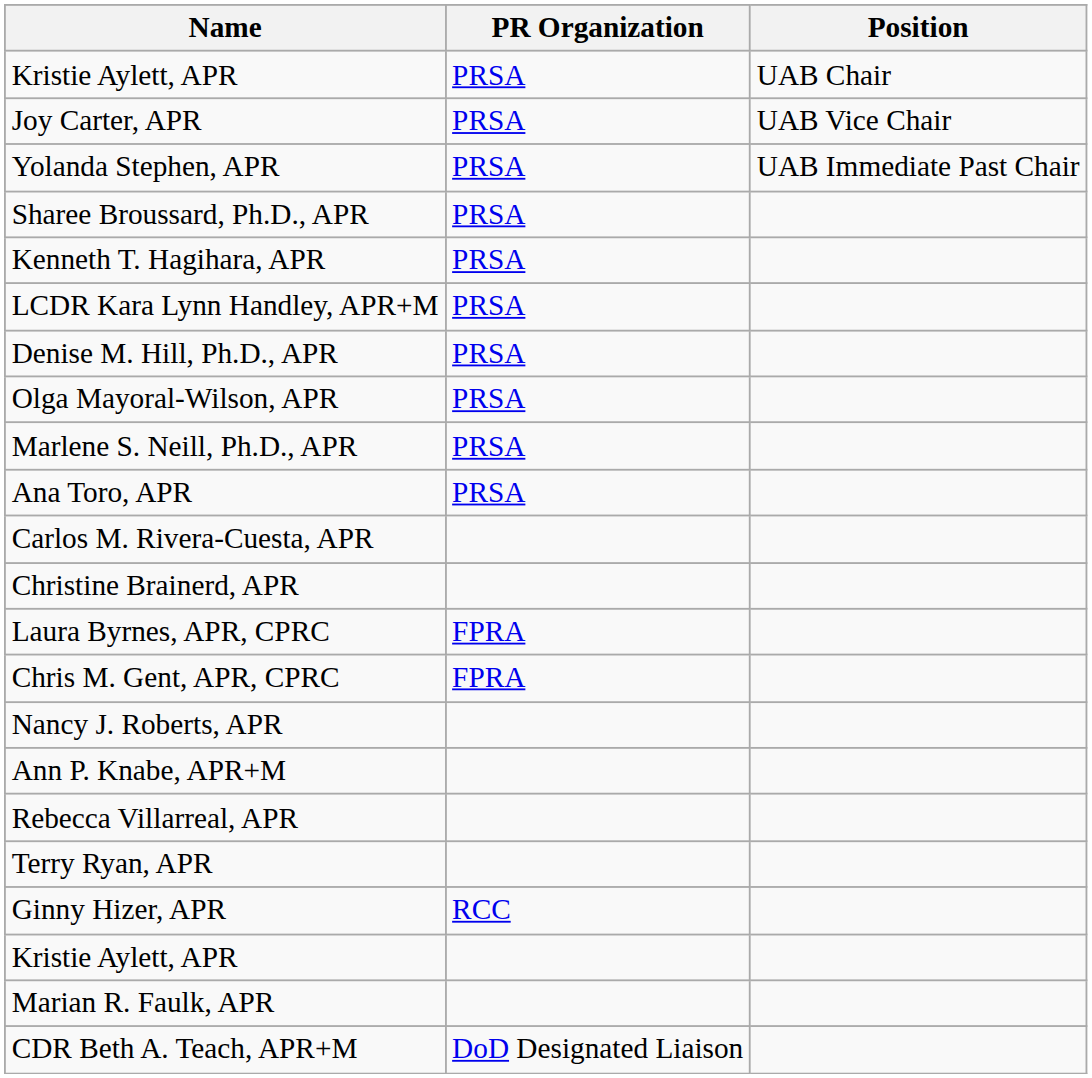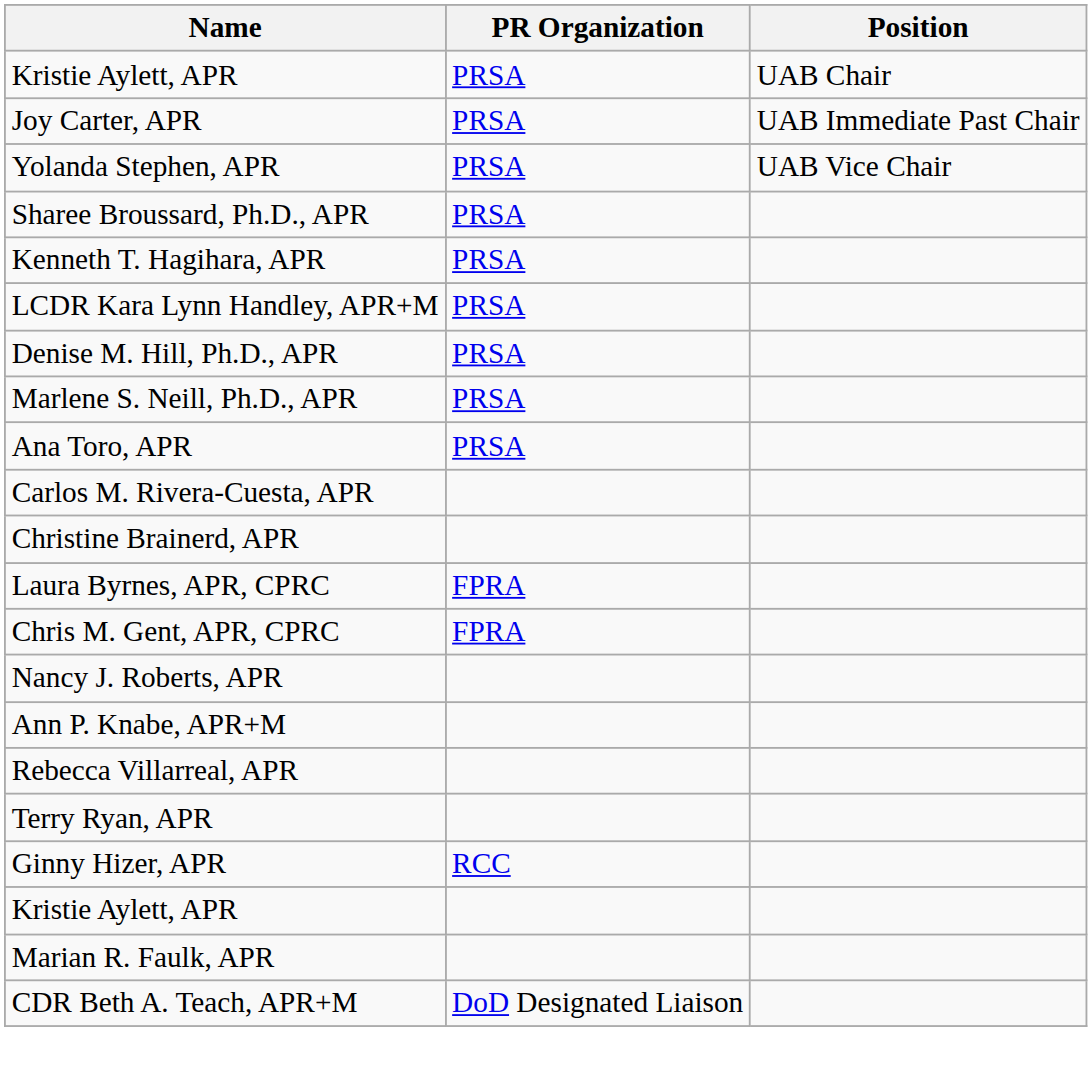 <table class="wikitable">
 <tr>
 <th>Name</th>
 <th>PR Organization</th>
 <th>Position</th>
 </tr>
 <tr>
 <td>Kristie Aylett, APR</td>
 <td><a href='#'>PRSA</a></td>
 <td>UAB Chair</td>
 </tr>
 <tr>
 <td>Joy Carter, APR</td>
 <td><a href='#'>PRSA</a></td>
-<td>UAB Vice Chair</td>
+<td>UAB Immediate Past Chair</td>
 </tr>
 <tr>
 <td>Yolanda Stephen, APR</td>
 <td><a href='#'>PRSA</a></td>
-<td>UAB Immediate Past Chair</td>
+<td>UAB Vice Chair</td>
 </tr>
 <tr>
 <td>Sharee Broussard, Ph.D., APR</td>
 <td><a href='#'>PRSA</a></td>
 <td></td>
 </tr>
 <tr>
 <td>Kenneth T. Hagihara, APR</td>
 <td><a href='#'>PRSA</a></td>
 <td></td>
 </tr>
 <tr>
 <td>LCDR Kara Lynn Handley, APR+M</td>
 <td><a href='#'>PRSA</a></td>
 <td></td>
 </tr>
 <tr>
 <td>Denise M. Hill, Ph.D., APR</td>
-<td><a href='#'>PRSA</a></td>
-<td></td>
-</tr>
-<tr>
-<td>Olga Mayoral-Wilson, APR</td>
 <td><a href='#'>PRSA</a></td>
 <td></td>
 </tr>
 <tr>
 <td>Marlene S. Neill, Ph.D., APR</td>
 <td><a href='#'>PRSA</a></td>
 <td></td>
 </tr>
 <tr>
 <td>Ana Toro, APR</td>
 <td><a href='#'>PRSA</a></td>
 <td></td>
 </tr>
 <tr>
 <td>Carlos M. Rivera-Cuesta, APR</td>
 <td></td>
 <td></td>
 </tr>
 <tr>
 <td>Christine Brainerd, APR</td>
 <td></td>
 <td></td>
 </tr>
 <tr>
 <td>Laura Byrnes, APR, CPRC</td>
 <td><a href='#'>FPRA</a></td>
 <td></td>
 </tr>
 <tr>
 <td>Chris M. Gent, APR, CPRC</td>
 <td><a href='#'>FPRA</a></td>
 <td></td>
 </tr>
 <tr>
 <td>Nancy J. Roberts, APR</td>
 <td></td>
 <td></td>
 </tr>
 <tr>
 <td>Ann P. Knabe, APR+M</td>
 <td></td>
 <td></td>
 </tr>
 <tr>
 <td>Rebecca Villarreal, APR</td>
 <td></td>
 <td></td>
 </tr>
 <tr>
 <td>Terry Ryan, APR</td>
 <td></td>
 <td></td>
 </tr>
 <tr>
 <td>Ginny Hizer, APR</td>
 <td><a href='#'>RCC</a></td>
 <td></td>
 </tr>
 <tr>
 <td>Kristie Aylett, APR</td>
 <td></td>
 <td></td>
 </tr>
 <tr>
 <td>Marian R. Faulk, APR</td>
 <td></td>
 <td></td>
 </tr>
 <tr>
 <td>CDR Beth A. Teach, APR+M</td>
 <td><a href='#'>DoD</a> Designated Liaison</td>
 <td></td>
 </tr>
 </table>
